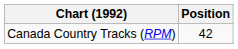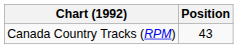 <table class="wikitable sortable">
 <tr>
 <th scope="col">Chart (1992)</th>
 <th scope="col">Position</th>
 </tr>
 <tr>
 <td>Canada Country Tracks (<em><a href='#'>RPM</a></em>)</td>
-<td align="center">42</td>
+<td align="center">43</td>
 </tr>
 </table>
